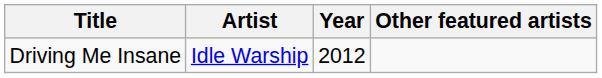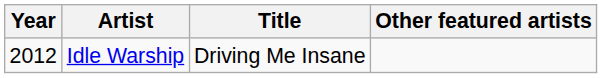 <table class="wikitable">
 <tr>
+<th>Year</th>
+<th>Artist</th>
 <th>Title</th>
-<th>Artist</th>
-<th>Year</th>
 <th>Other featured artists</th>
 </tr>
 <tr>
+<td>2012</td>
+<td><a href='#'>Idle Warship</a></td>
 <td>Driving Me Insane</td>
-<td><a href='#'>Idle Warship</a></td>
-<td>2012</td>
 <td></td>
 </tr>
 </table>
